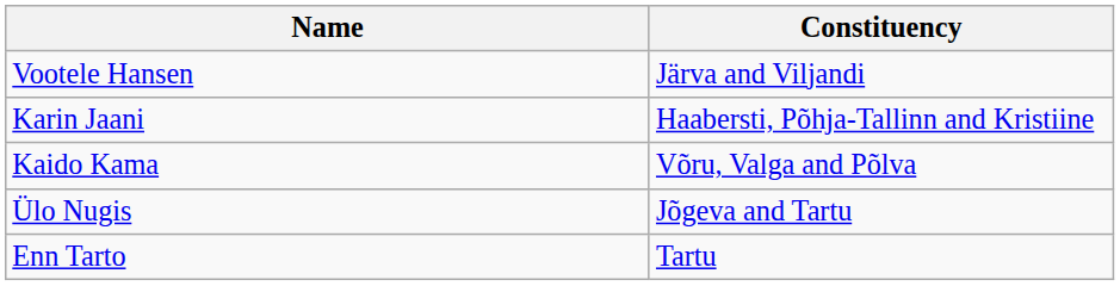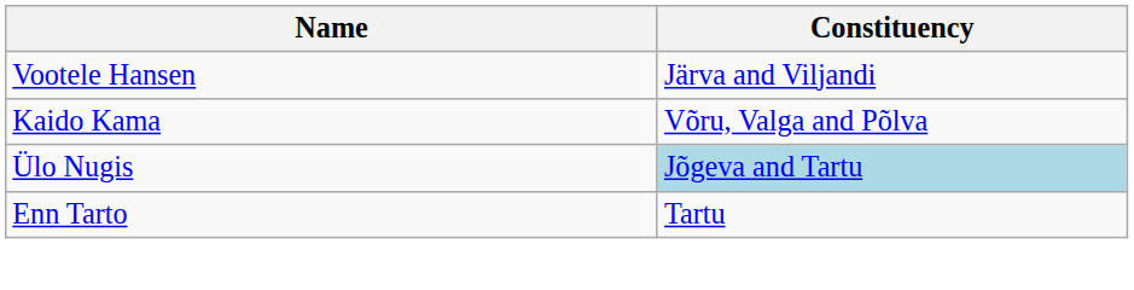 <table class="wikitable collapsible collapsed">
 <tr>
 <th width=350>Name</th>
 <th width=250>Constituency</th>
 </tr>
 <tr>
 <td><a href='#'>Vootele Hansen</a></td>
 <td><a href='#'>Järva and Viljandi</a></td>
 </tr>
 <tr>
-<td><a href='#'>Karin Jaani</a></td>
-<td><a href='#'>Haabersti, Põhja-Tallinn and Kristiine</a></td>
-</tr>
-<tr>
 <td><a href='#'>Kaido Kama</a></td>
 <td><a href='#'>Võru, Valga and Põlva</a></td>
 </tr>
 <tr>
 <td><a href='#'>Ülo Nugis</a></td>
-<td><a href='#'>Jõgeva and Tartu</a></td>
+<td style="background: lightblue;"><a href='#'>Jõgeva and Tartu</a></td>
 </tr>
 <tr>
 <td><a href='#'>Enn Tarto</a></td>
 <td><a href='#'>Tartu</a></td>
 </tr>
 </table>
